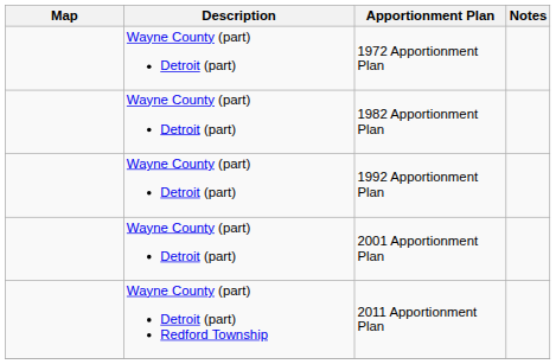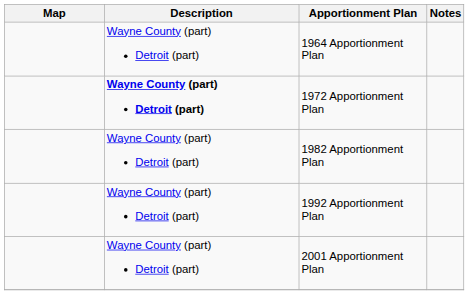 <table class="wikitable sortable">
 <tr>
 <th style="width:100pt;">Map</th>
 <th style="width:200pt;">Description</th>
 <th style="width:130pt;">Apportionment Plan</th>
 <th style="width:15pt;">Notes</th>
 </tr>
 <tr>
 <td></td>
 <td><a href='#'>Wayne County</a> (part)<br><ul><li><a href='#'>Detroit</a> (part)</li></ul></td>
+<td>1964 Apportionment Plan</td>
+<td></td>
+</tr>
+<tr>
+<td></td>
+<td><strong><a href='#'>Wayne County</a> (part)<br><ul><li><a href='#'>Detroit</a> (part)</li></ul></strong></td>
 <td>1972 Apportionment Plan</td>
 <td></td>
 </tr>
 <tr>
 <td></td>
 <td><a href='#'>Wayne County</a> (part)<br><ul><li><a href='#'>Detroit</a> (part)</li></ul></td>
 <td>1982 Apportionment Plan</td>
 <td></td>
 </tr>
 <tr>
 <td></td>
 <td><a href='#'>Wayne County</a> (part)<br><ul><li><a href='#'>Detroit</a> (part)</li></ul></td>
 <td>1992 Apportionment Plan</td>
 <td></td>
 </tr>
 <tr>
 <td></td>
 <td><a href='#'>Wayne County</a> (part)<br><ul><li><a href='#'>Detroit</a> (part)</li></ul></td>
 <td>2001 Apportionment Plan</td>
 <td></td>
 </tr>
 <tr>
-<td></td>
-<td><a href='#'>Wayne County</a> (part)<br><ul><li><a href='#'>Detroit</a> (part)</li><li><a href='#'>Redford Township</a></li></ul></td>
-<td>2011 Apportionment Plan</td>
-<td></td>
-</tr>
-<tr>
 </tr>
 </table>
